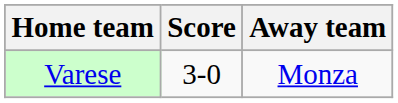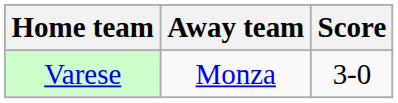 <table class="wikitable" style="text-align: center">
 <tr>
 <th>Home team</th>
+<th>Away team</th>
 <th>Score</th>
-<th>Away team</th>
 </tr>
 <tr>
 <td bgcolor="ccffcc"><a href='#'>Varese</a></td>
+<td><a href='#'>Monza</a></td>
 <td>3-0</td>
-<td><a href='#'>Monza</a></td>
 </tr>
 </table>
